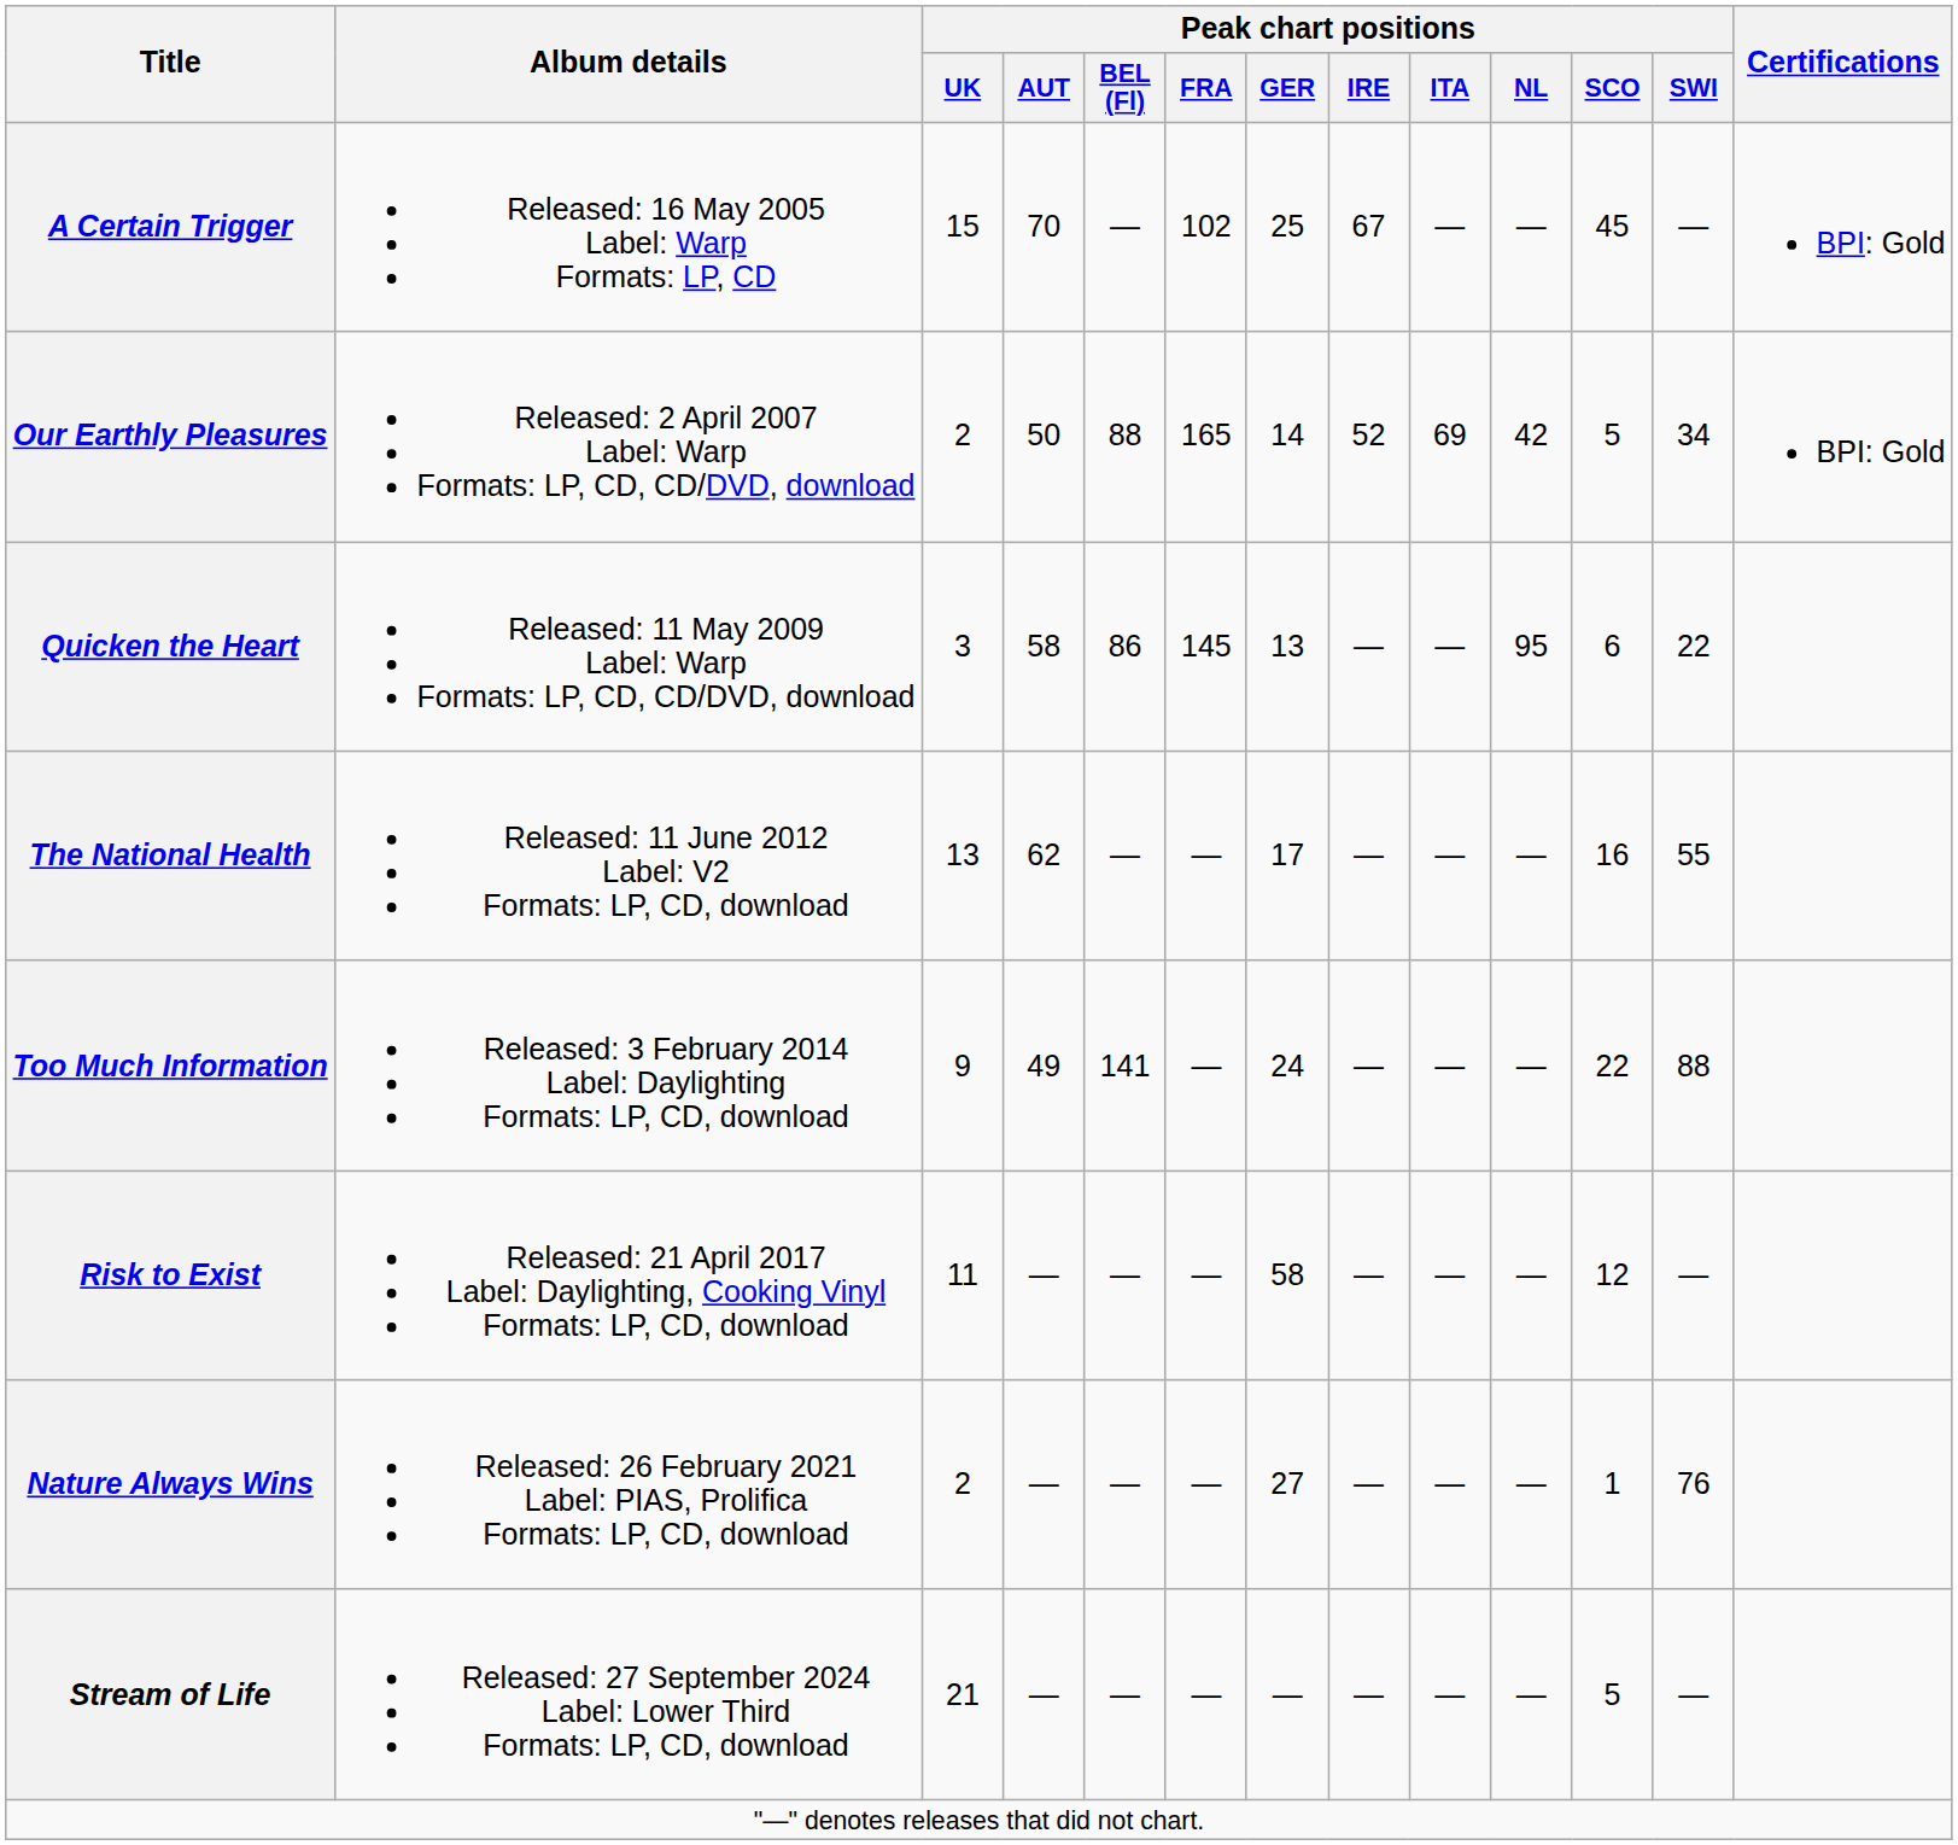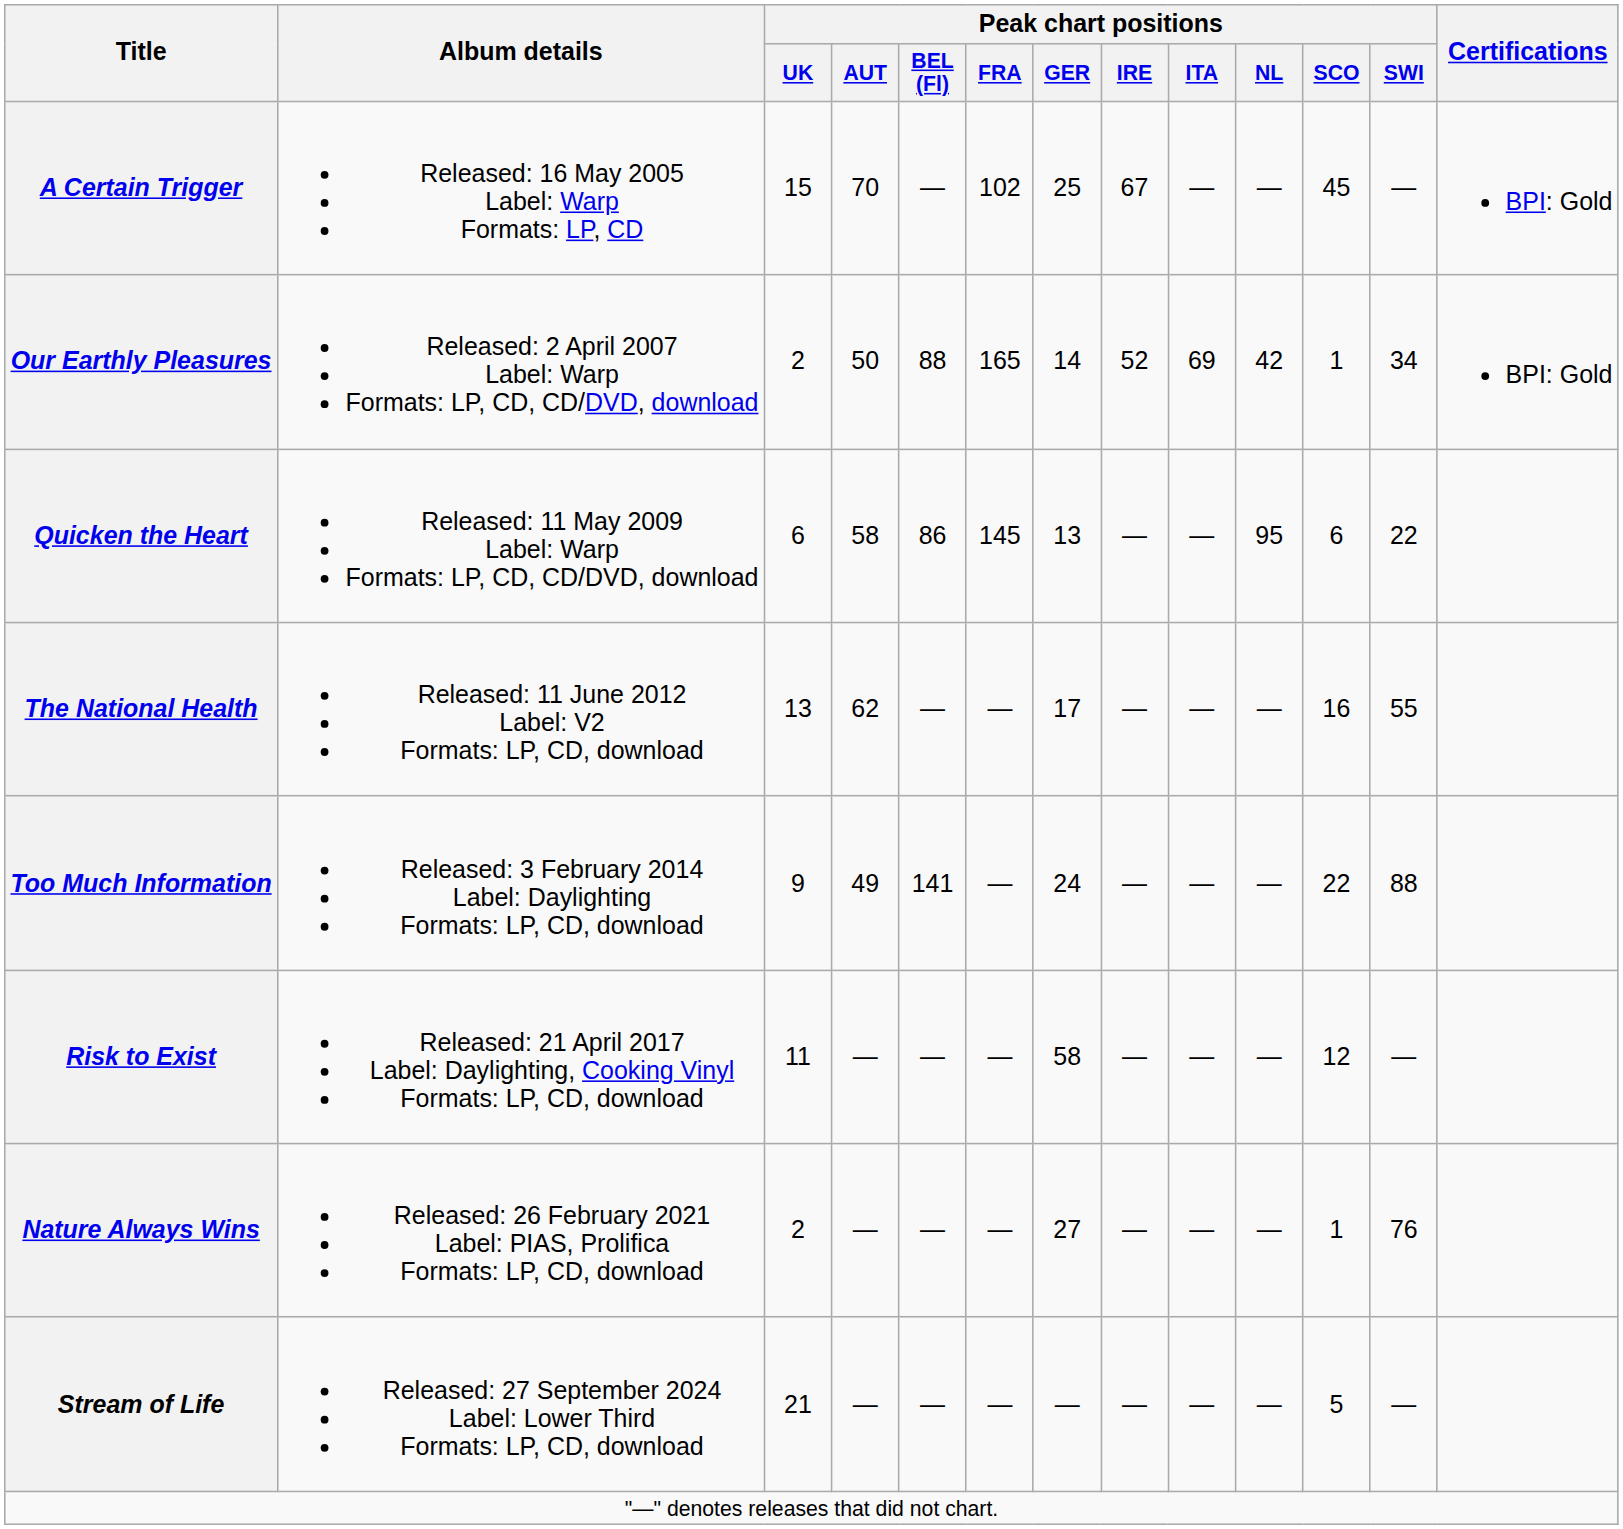 <table class="wikitable plainrowheaders" style="text-align:center;">
 <tr>
 <th scope="col" rowspan="2">Title</th>
 <th scope="col" rowspan="2">Album details</th>
 <th scope="col" colspan="10">Peak chart positions</th>
 <th scope="col" rowspan="2"><a href='#'>Certifications</a></th>
 </tr>
 <tr>
 <th scope="col" style="width:2.7em;font-size:85%;"><a href='#'>UK</a><br></th>
 <th scope="col" style="width:2.7em;font-size:85%;"><a href='#'>AUT</a><br></th>
 <th scope="col" style="width:2.7em;font-size:85%;"><a href='#'>BEL (Fl)</a><br></th>
 <th scope="col" style="width:2.7em;font-size:85%;"><a href='#'>FRA</a><br></th>
 <th scope="col" style="width:2.7em;font-size:85%;"><a href='#'>GER</a><br></th>
 <th scope="col" style="width:2.7em;font-size:85%;"><a href='#'>IRE</a><br></th>
 <th scope="col" style="width:2.7em;font-size:85%;"><a href='#'>ITA</a><br></th>
 <th scope="col" style="width:2.7em;font-size:85%;"><a href='#'>NL</a><br></th>
 <th scope="col" style="width:2.7em;font-size:85%;"><a href='#'>SCO</a><br></th>
 <th scope="col" style="width:2.7em;font-size:85%;"><a href='#'>SWI</a><br></th>
 </tr>
 <tr>
 <th scope="row"><em><a href='#'>A Certain Trigger</a></em></th>
 <td><br><ul><li>Released: 16 May 2005</li><li>Label: <a href='#'>Warp</a></li><li>Formats: <a href='#'>LP</a>, <a href='#'>CD</a></li></ul></td>
 <td>15</td>
 <td>70</td>
 <td>—</td>
 <td>102</td>
 <td>25</td>
 <td>67</td>
 <td>—</td>
 <td>—</td>
 <td>45</td>
 <td>—</td>
 <td><br><ul><li><a href='#'>BPI</a>: Gold</li></ul></td>
 </tr>
 <tr>
 <th scope="row"><em><a href='#'>Our Earthly Pleasures</a></em></th>
 <td><br><ul><li>Released: 2 April 2007</li><li>Label: Warp</li><li>Formats: LP, CD, CD/<a href='#'>DVD</a>, <a href='#'>download</a></li></ul></td>
 <td>2</td>
 <td>50</td>
 <td>88</td>
 <td>165</td>
 <td>14</td>
 <td>52</td>
 <td>69</td>
 <td>42</td>
-<td>5</td>
+<td>1</td>
 <td>34</td>
 <td><br><ul><li>BPI: Gold</li></ul></td>
 </tr>
 <tr>
 <th scope="row"><em><a href='#'>Quicken the Heart</a></em></th>
 <td><br><ul><li>Released: 11 May 2009</li><li>Label: Warp</li><li>Formats: LP, CD, CD/DVD, download</li></ul></td>
-<td>3</td>
+<td>6</td>
 <td>58</td>
 <td>86</td>
 <td>145</td>
 <td>13</td>
 <td>—</td>
 <td>—</td>
 <td>95</td>
 <td>6</td>
 <td>22</td>
 <td></td>
 </tr>
 <tr>
 <th scope="row"><em><a href='#'>The National Health</a></em></th>
 <td><br><ul><li>Released: 11 June 2012</li><li>Label: V2</li><li>Formats: LP, CD, download</li></ul></td>
 <td>13</td>
 <td>62</td>
 <td>—</td>
 <td>—</td>
 <td>17</td>
 <td>—</td>
 <td>—</td>
 <td>—</td>
 <td>16</td>
 <td>55</td>
 <td></td>
 </tr>
 <tr>
 <th scope="row"><em><a href='#'>Too Much Information</a></em></th>
 <td><br><ul><li>Released: 3 February 2014</li><li>Label: Daylighting</li><li>Formats: LP, CD, download</li></ul></td>
 <td>9</td>
 <td>49</td>
 <td>141</td>
 <td>—</td>
 <td>24</td>
 <td>—</td>
 <td>—</td>
 <td>—</td>
 <td>22</td>
 <td>88</td>
 <td></td>
 </tr>
 <tr>
 <th scope="row"><em><a href='#'>Risk to Exist</a></em></th>
 <td><br><ul><li>Released: 21 April 2017</li><li>Label: Daylighting, <a href='#'>Cooking Vinyl</a></li><li>Formats: LP, CD, download</li></ul></td>
 <td>11</td>
 <td>—</td>
 <td>—</td>
 <td>—</td>
 <td>58</td>
 <td>—</td>
 <td>—</td>
 <td>—</td>
 <td>12</td>
 <td>—</td>
 <td></td>
 </tr>
 <tr>
 <th scope="row"><em><a href='#'>Nature Always Wins</a></em></th>
 <td><br><ul><li>Released: 26 February 2021</li><li>Label: PIAS, Prolifica</li><li>Formats: LP, CD, download</li></ul></td>
 <td>2</td>
 <td>—</td>
 <td>—</td>
 <td>—</td>
 <td>27</td>
 <td>—</td>
 <td>—</td>
 <td>—</td>
 <td>1</td>
 <td>76</td>
 <td></td>
 </tr>
 <tr>
 <th scope="row"><em>Stream of Life</em></th>
 <td><br><ul><li>Released: 27 September 2024</li><li>Label: Lower Third</li><li>Formats: LP, CD, download</li></ul></td>
 <td>21</td>
 <td>—</td>
 <td>—</td>
 <td>—</td>
 <td>—</td>
 <td>—</td>
 <td>—</td>
 <td>—</td>
 <td>5</td>
 <td>—</td>
 <td></td>
 </tr>
 <tr>
 <td align="center" colspan="13" style="font-size: 85%">"—" denotes releases that did not chart.</td>
 </tr>
 </table>
